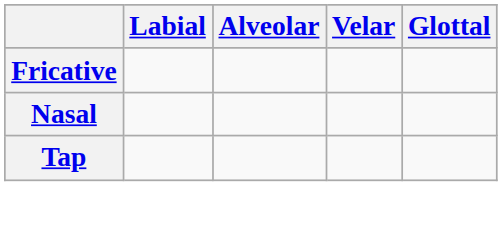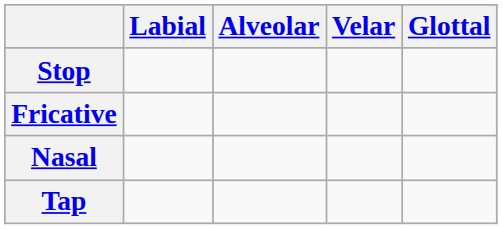 <table class="wikitable" style="text-align:center">
 <tr>
 <th></th>
 <th><a href='#'>Labial</a></th>
 <th><a href='#'>Alveolar</a></th>
 <th><a href='#'>Velar</a></th>
 <th><a href='#'>Glottal</a></th>
+</tr>
+<tr>
+<th><a href='#'>Stop</a></th>
+<td>  </td>
+<td>  </td>
+<td>  </td>
+<td></td>
 </tr>
 <tr>
 <th><a href='#'>Fricative</a></th>
 <td>  </td>
 <td>  </td>
 <td></td>
 <td>  </td>
 </tr>
 <tr>
 <th><a href='#'>Nasal</a></th>
 <td>  </td>
 <td>  </td>
 <td>  </td>
 <td></td>
 </tr>
 <tr>
 <th><a href='#'>Tap</a></th>
 <td></td>
 <td>  </td>
 <td></td>
 <td></td>
 </tr>
 </table>
